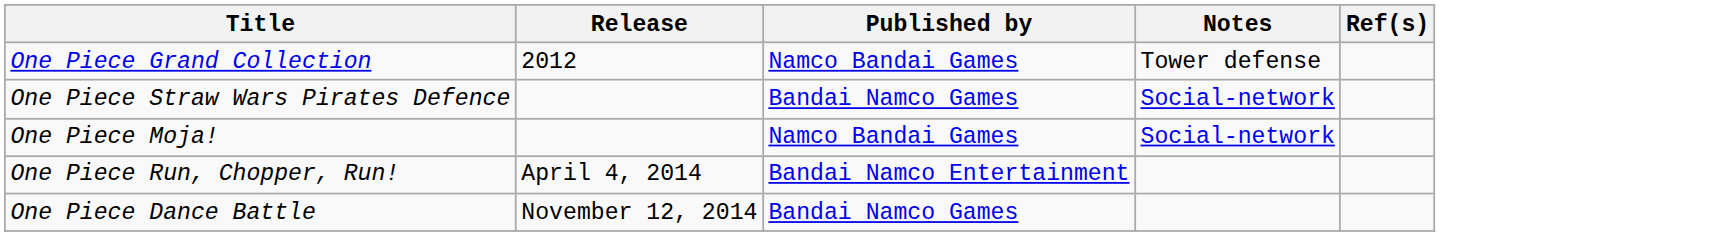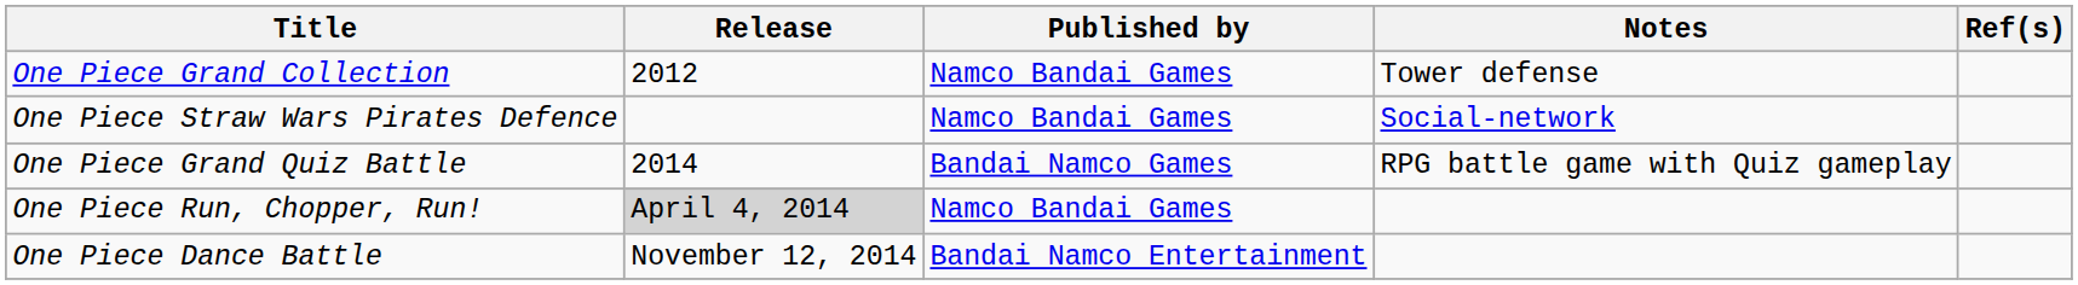 <table class="wikitable">
 <tr>
 <th>Title</th>
 <th>Release</th>
 <th>Published by</th>
 <th>Notes</th>
 <th>Ref(s)</th>
 </tr>
 <tr>
 <td><em><a href='#'>One Piece Grand Collection</a></em></td>
 <td>2012</td>
 <td><a href='#'>Namco Bandai Games</a></td>
 <td>Tower defense</td>
 <td></td>
 </tr>
 <tr>
 <td><em>One Piece Straw Wars Pirates Defence</em></td>
 <td></td>
-<td><a href='#'>Bandai Namco Games</a></td>
-<td><a href='#'>Social-network</a></td>
-<td></td>
-</tr>
-<tr>
-<td><em>One Piece Moja!</em></td>
-<td></td>
 <td><a href='#'>Namco Bandai Games</a></td>
 <td><a href='#'>Social-network</a></td>
 <td></td>
 </tr>
 <tr>
+<td><em>One Piece Grand Quiz Battle</em></td>
+<td>2014</td>
+<td><a href='#'>Bandai Namco Games</a></td>
+<td>RPG battle game with Quiz gameplay</td>
+<td></td>
+</tr>
+<tr>
 <td><em>One Piece Run, Chopper, Run!</em></td>
-<td>April 4, 2014</td>
-<td><a href='#'>Bandai Namco Entertainment</a></td>
+<td style="background: lightgrey;">April 4, 2014</td>
+<td><a href='#'>Namco Bandai Games</a></td>
 <td></td>
 <td></td>
 </tr>
 <tr>
 <td><em>One Piece Dance Battle</em></td>
 <td>November 12, 2014</td>
-<td><a href='#'>Bandai Namco Games</a></td>
+<td><a href='#'>Bandai Namco Entertainment</a></td>
 <td></td>
 <td></td>
 </tr>
 </table>
